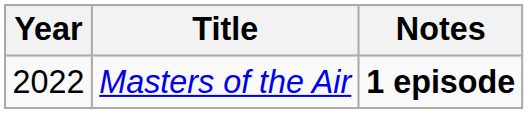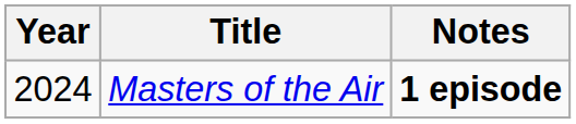 <table class="wikitable">
 <tr>
 <th>Year</th>
 <th>Title</th>
 <th>Notes</th>
 </tr>
 <tr>
-<td>2022</td>
+<td>2024</td>
 <td><em><a href='#'>Masters of the Air</a></em></td>
 <td><strong>1 episode</strong></td>
 </tr>
 </table>
